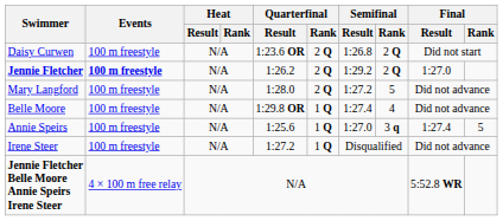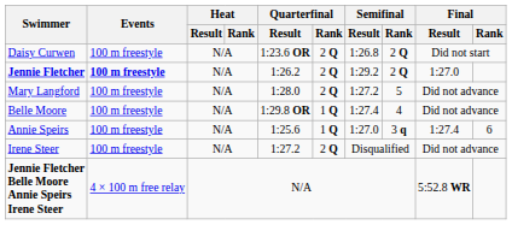 <table class=wikitable style="font-size:90%">
 <tr>
 <th rowspan="2">Swimmer</th>
 <th rowspan="2">Events</th>
 <th colspan="2">Heat</th>
 <th colspan=2>Quarterfinal</th>
 <th colspan=2>Semifinal</th>
 <th colspan="2">Final</th>
 </tr>
 <tr>
 <th>Result</th>
 <th>Rank</th>
 <th>Result</th>
 <th>Rank</th>
 <th>Result</th>
 <th>Rank</th>
 <th>Result</th>
 <th>Rank</th>
 </tr>
 <tr>
 <td><a href='#'>Daisy Curwen</a></td>
 <td><a href='#'>100 m freestyle</a></td>
 <td align=center colspan=2>N/A</td>
 <td align=center>1:23.6 <strong>OR</strong></td>
 <td align=center>2 <strong>Q</strong></td>
 <td align=center>1:26.8</td>
 <td align=center>2 <strong>Q</strong></td>
 <td align=center colspan=2>Did not start</td>
 </tr>
 <tr>
 <td><strong><a href='#'>Jennie Fletcher</a></strong></td>
 <td><strong><a href='#'>100 m freestyle</a></strong></td>
 <td align=center colspan=2>N/A</td>
 <td align=center>1:26.2</td>
 <td align=center>2 <strong>Q</strong></td>
 <td align=center>1:29.2</td>
 <td align=center>2 <strong>Q</strong></td>
 <td align=center>1:27.0</td>
 <td align=center></td>
 </tr>
 <tr>
 <td><a href='#'>Mary Langford</a></td>
 <td><a href='#'>100 m freestyle</a></td>
 <td align=center colspan=2>N/A</td>
 <td align=center>1:28.0</td>
 <td align=center>2 <strong>Q</strong></td>
 <td align=center>1:27.2</td>
 <td align=center>5</td>
 <td align=center colspan=2>Did not advance</td>
 </tr>
 <tr>
 <td><a href='#'>Belle Moore</a></td>
 <td><a href='#'>100 m freestyle</a></td>
 <td align=center colspan=2>N/A</td>
 <td align=center>1:29.8 <strong>OR</strong></td>
 <td align=center>1 <strong>Q</strong></td>
 <td align=center>1:27.4</td>
 <td align=center>4</td>
 <td align=center colspan=2>Did not advance</td>
 </tr>
 <tr>
 <td><a href='#'>Annie Speirs</a></td>
 <td><a href='#'>100 m freestyle</a></td>
 <td align=center colspan=2>N/A</td>
 <td align=center>1:25.6</td>
 <td align=center>1 <strong>Q</strong></td>
 <td align=center>1:27.0</td>
 <td align=center>3 <strong>q</strong></td>
 <td align=center>1:27.4</td>
-<td align=center>5</td>
+<td align=center>6</td>
 </tr>
 <tr>
 <td><a href='#'>Irene Steer</a></td>
 <td><a href='#'>100 m freestyle</a></td>
 <td align=center colspan=2>N/A</td>
 <td align=center>1:27.2</td>
-<td align=center>1 <strong>Q</strong></td>
+<td align=center>2 <strong>Q</strong></td>
 <td align=center colspan=2>Disqualified</td>
 <td align=center colspan=2>Did not advance</td>
 </tr>
 <tr>
 <td><strong>Jennie Fletcher <br> Belle Moore <br> Annie Speirs <br> Irene Steer</strong></td>
 <td><a href='#'>4 × 100 m free relay</a></td>
 <td align=center colspan=6>N/A</td>
 <td align=center>5:52.8 <strong>WR</strong></td>
 <td align=center></td>
 </tr>
 </table>
